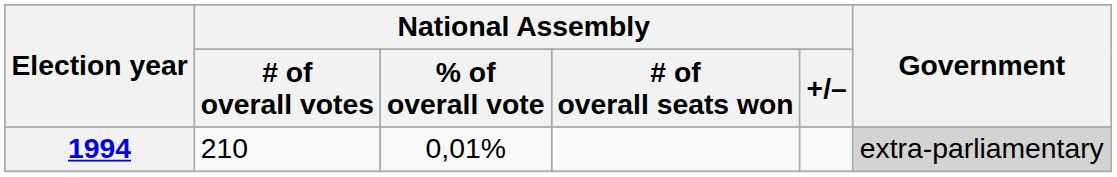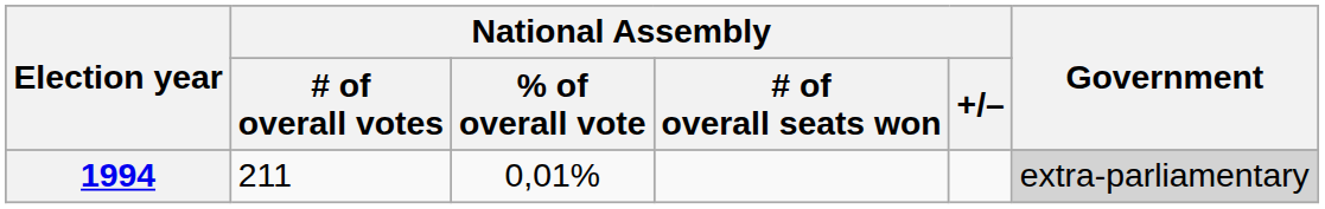 <table class=wikitable>
 <tr>
 <th rowspan=2>Election year</th>
 <th colspan=4>National Assembly</th>
 <th rowspan=2>Government</th>
 </tr>
 <tr>
 <th># of<br>overall votes</th>
 <th>% of<br>overall vote</th>
 <th># of<br>overall seats won</th>
 <th>+/–</th>
 </tr>
 <tr>
 <th><a href='#'>1994</a></th>
-<td>210</td>
+<td>211</td>
 <td style="text-align:center;">0,01%</td>
 <td></td>
 <td></td>
 <td style="background: lightgrey;">extra-parliamentary</td>
 </tr>
 </table>
